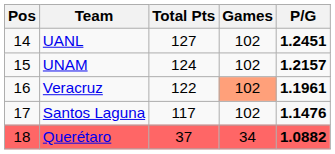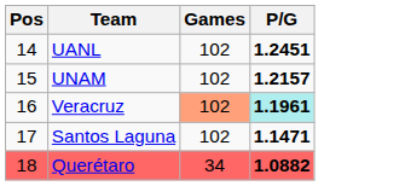 <table class="wikitable sortable" style="text-align: center;">
 <tr>
 <th>Pos</th>
 <th>Team</th>
-<th>Total Pts</th>
 <th>Games</th>
 <th>P/G</th>
 </tr>
 <tr>
 <td>14</td>
 <td style="text-align:left"><a href='#'>UANL</a></td>
-<td>127</td>
 <td>102</td>
 <td><strong>1.2451</strong></td>
 </tr>
 <tr>
 <td>15</td>
 <td style="text-align:left"><a href='#'>UNAM</a></td>
-<td>124</td>
 <td>102</td>
 <td><strong>1.2157</strong></td>
 </tr>
 <tr>
 <td>16</td>
 <td style="text-align:left"><a href='#'>Veracruz</a></td>
-<td>122</td>
 <td style="background: lightsalmon;">102</td>
-<td><strong>1.1961</strong></td>
+<td style="background: paleturquoise;"><strong>1.1961</strong></td>
 </tr>
 <tr>
 <td>17</td>
 <td style="text-align:left"><a href='#'>Santos Laguna</a></td>
-<td>117</td>
 <td>102</td>
-<td><strong>1.1476</strong></td>
+<td><strong>1.1471</strong></td>
 </tr>
 <tr style="background:#FF6666">
 <td>18</td>
 <td style="text-align:left"><a href='#'>Querétaro</a></td>
-<td>37</td>
 <td>34</td>
 <td><strong>1.0882</strong></td>
 </tr>
 </table>
